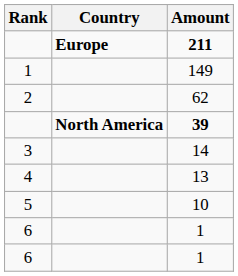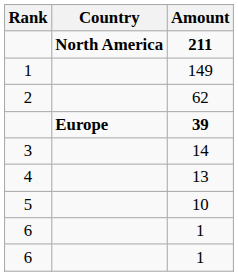 <table class="wikitable" style="text-align: center;">
 <tr>
 <th>Rank</th>
 <th>Country</th>
 <th>Amount</th>
 </tr>
 <tr>
 <td></td>
-<td style="text-align: left;"><strong>Europe</strong></td>
+<td style="text-align: left;"><strong>North America</strong></td>
 <td><strong>211</strong></td>
 </tr>
 <tr>
 <td>1</td>
 <td style="text-align: left;"></td>
 <td>149</td>
 </tr>
 <tr>
 <td>2</td>
 <td style="text-align: left;"></td>
 <td>62</td>
 </tr>
 <tr>
 <td></td>
-<td style="text-align: left;"><strong>North America</strong></td>
+<td style="text-align: left;"><strong>Europe</strong></td>
 <td><strong>39</strong></td>
 </tr>
 <tr>
 <td>3</td>
 <td style="text-align: left;"></td>
 <td>14</td>
 </tr>
 <tr>
 <td>4</td>
 <td style="text-align: left;"></td>
 <td>13</td>
 </tr>
 <tr>
 <td>5</td>
 <td style="text-align: left;"></td>
 <td>10</td>
 </tr>
 <tr>
 <td>6</td>
 <td style="text-align: left;"></td>
 <td>1</td>
 </tr>
 <tr>
 <td>6</td>
 <td style="text-align: left;"></td>
 <td>1</td>
 </tr>
 </table>
